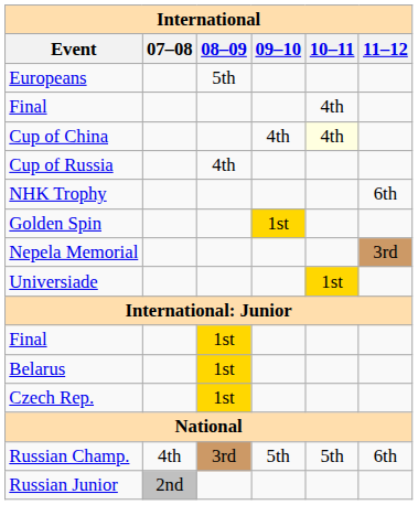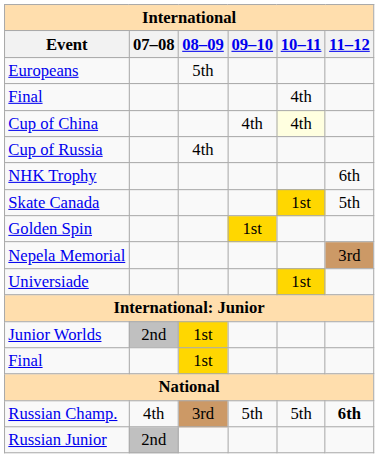 <table class="wikitable" style="text-align:center">
 <tr>
 <th style="background-color: #ffdead; " colspan=6 align=center>International</th>
 </tr>
 <tr>
 <th>Event</th>
 <th>07–08</th>
 <th><a href='#'>08–09</a></th>
 <th><a href='#'>09–10</a></th>
 <th><a href='#'>10–11</a></th>
 <th><a href='#'>11–12</a></th>
 </tr>
 <tr>
 <td align=left><a href='#'>Europeans</a></td>
 <td></td>
 <td>5th</td>
 <td></td>
 <td></td>
 <td></td>
 </tr>
 <tr>
 <td align=left> <a href='#'>Final</a></td>
 <td></td>
 <td></td>
 <td></td>
 <td>4th</td>
 <td></td>
 </tr>
 <tr>
 <td align=left> <a href='#'>Cup of China</a></td>
 <td></td>
 <td></td>
 <td>4th</td>
 <td style="background: lightyellow;">4th</td>
 <td></td>
 </tr>
 <tr>
 <td align=left> <a href='#'>Cup of Russia</a></td>
 <td></td>
 <td>4th</td>
 <td></td>
 <td></td>
 <td></td>
 </tr>
 <tr>
 <td align=left> <a href='#'>NHK Trophy</a></td>
 <td></td>
 <td></td>
 <td></td>
 <td></td>
 <td>6th</td>
 </tr>
 <tr>
+<td align=left> <a href='#'>Skate Canada</a></td>
+<td></td>
+<td></td>
+<td></td>
+<td bgcolor=gold>1st</td>
+<td>5th</td>
+</tr>
+<tr>
 <td align=left><a href='#'>Golden Spin</a></td>
 <td></td>
 <td></td>
 <td bgcolor=gold>1st</td>
 <td></td>
 <td></td>
 </tr>
 <tr>
 <td align=left><a href='#'>Nepela Memorial</a></td>
 <td></td>
 <td></td>
 <td></td>
 <td></td>
 <td bgcolor=cc9966>3rd</td>
 </tr>
 <tr>
 <td align=left><a href='#'>Universiade</a></td>
 <td></td>
 <td></td>
 <td></td>
 <td bgcolor=gold>1st</td>
 <td></td>
 </tr>
 <tr>
 <th style="background-color: #ffdead; " colspan=6 align=center>International: Junior</th>
 </tr>
 <tr>
-<td align=left> <a href='#'>Final</a></td>
-<td></td>
+<td align=left><a href='#'>Junior Worlds</a></td>
+<td bgcolor=silver>2nd</td>
 <td bgcolor=gold>1st</td>
 <td></td>
 <td></td>
 <td></td>
 </tr>
 <tr>
-<td align=left> <a href='#'>Belarus</a></td>
-<td></td>
-<td bgcolor=gold>1st</td>
-<td></td>
-<td></td>
-<td></td>
-</tr>
-<tr>
-<td align=left> <a href='#'>Czech Rep.</a></td>
+<td align=left> <a href='#'>Final</a></td>
 <td></td>
 <td bgcolor=gold>1st</td>
 <td></td>
 <td></td>
 <td></td>
 </tr>
 <tr>
 <th style="background-color: #ffdead; " colspan=6 align=center>National</th>
 </tr>
 <tr>
 <td align=left><a href='#'>Russian Champ.</a></td>
 <td>4th</td>
 <td bgcolor=cc9966>3rd</td>
 <td>5th</td>
 <td>5th</td>
-<td>6th</td>
+<td><strong>6th</strong></td>
 </tr>
 <tr>
 <td align=left><a href='#'>Russian Junior</a></td>
 <td bgcolor=silver>2nd</td>
 <td></td>
 <td></td>
 <td></td>
 <td></td>
 </tr>
 </table>
